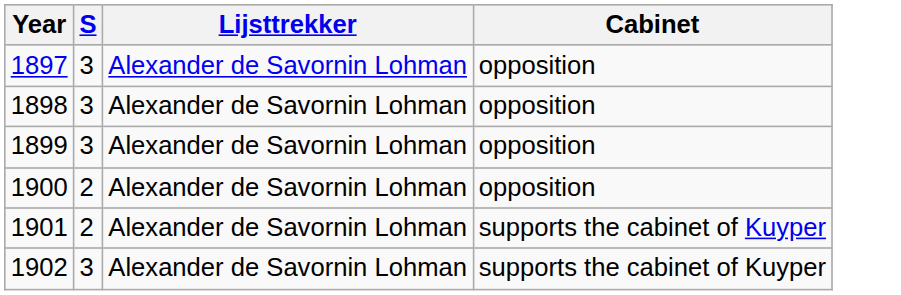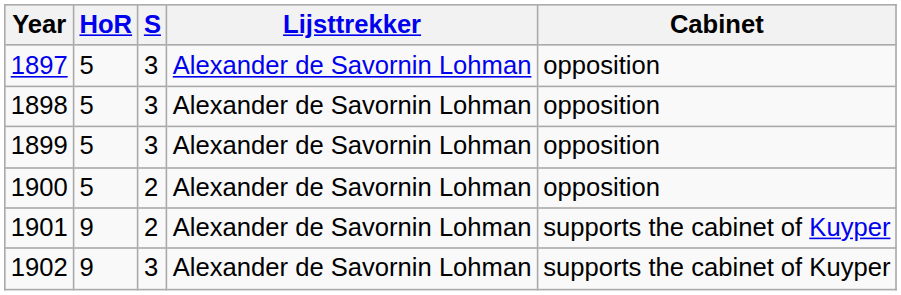 <table class="wikitable sortable plainrowheaders">
 <tr>
 <th>Year</th>
+<th><a href='#'>HoR</a></th>
 <th><a href='#'>S</a></th>
 <th><a href='#'>Lijsttrekker</a></th>
 <th>Cabinet</th>
 </tr>
 <tr>
 <td><a href='#'>1897</a></td>
+<td>5</td>
 <td>3</td>
 <td><a href='#'>Alexander de Savornin Lohman</a></td>
 <td>opposition</td>
 </tr>
 <tr>
 <td>1898</td>
+<td>5</td>
 <td>3</td>
 <td>Alexander de Savornin Lohman</td>
 <td>opposition</td>
 </tr>
 <tr>
 <td>1899</td>
+<td>5</td>
 <td>3</td>
 <td>Alexander de Savornin Lohman</td>
 <td>opposition</td>
 </tr>
 <tr>
 <td>1900</td>
+<td>5</td>
 <td>2</td>
 <td>Alexander de Savornin Lohman</td>
 <td>opposition</td>
 </tr>
 <tr>
 <td>1901</td>
+<td>9</td>
 <td>2</td>
 <td>Alexander de Savornin Lohman</td>
 <td>supports the cabinet of <a href='#'>Kuyper</a></td>
 </tr>
 <tr>
 <td>1902</td>
+<td>9</td>
 <td>3</td>
 <td>Alexander de Savornin Lohman</td>
 <td>supports the cabinet of Kuyper</td>
 </tr>
 </table>
